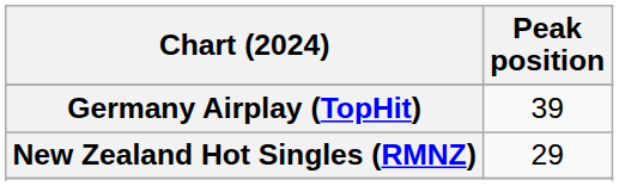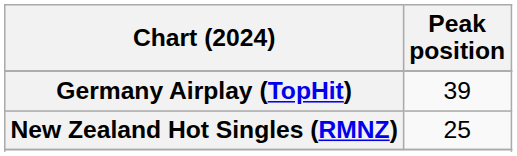 <table class="wikitable sortable plainrowheaders" style="text-align:center">
 <tr>
 <th scope="col">Chart (2024)</th>
 <th scope="col">Peak<br> position</th>
 </tr>
 <tr>
 </tr>
 <tr>
 </tr>
 <tr>
 <th scope="row">Germany Airplay (<a href='#'>TopHit</a>)</th>
 <td>39</td>
 </tr>
 <tr>
 <th scope="row">New Zealand Hot Singles (<a href='#'>RMNZ</a>)</th>
-<td>29</td>
+<td>25</td>
 </tr>
 <tr>
 </tr>
 <tr>
 </tr>
 </table>
